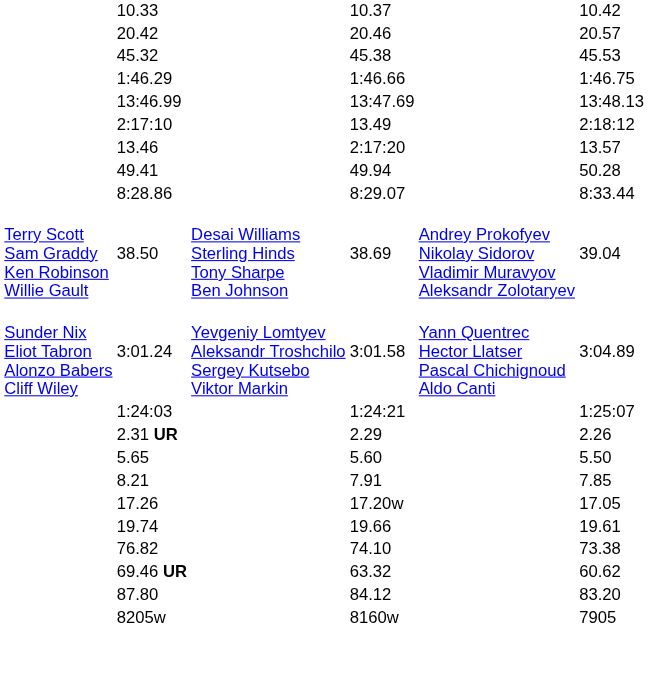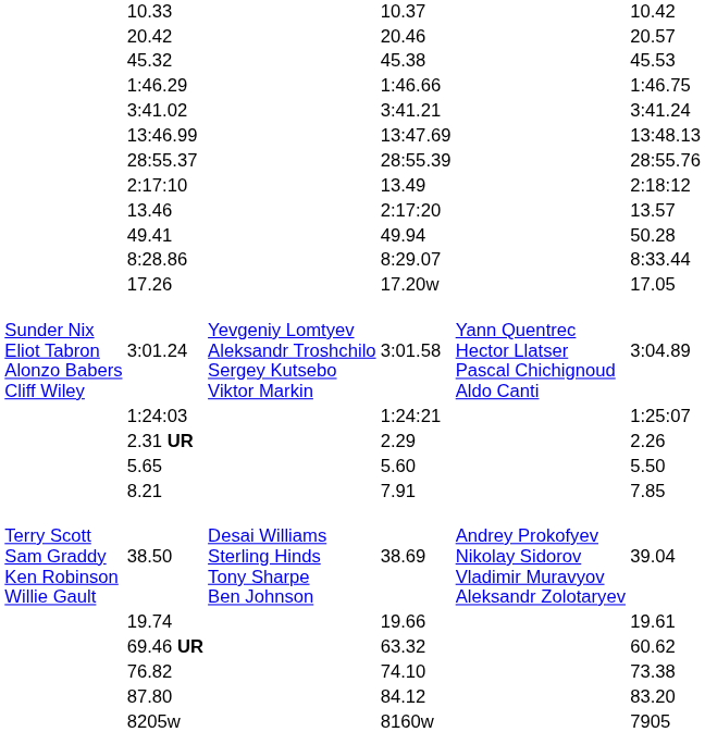 <table>
 <tr>
 <td></td>
 <td></td>
 <td>10.33</td>
 <td></td>
 <td>10.37</td>
 <td></td>
 <td>10.42</td>
 </tr>
 <tr>
 <td></td>
 <td></td>
 <td>20.42</td>
 <td></td>
 <td>20.46</td>
 <td></td>
 <td>20.57</td>
 </tr>
 <tr>
 <td></td>
 <td></td>
 <td>45.32</td>
 <td></td>
 <td>45.38</td>
 <td></td>
 <td>45.53</td>
 </tr>
 <tr>
 <td></td>
 <td></td>
 <td>1:46.29</td>
 <td></td>
 <td>1:46.66</td>
 <td></td>
 <td>1:46.75</td>
 </tr>
 <tr>
 <td></td>
 <td></td>
+<td>3:41.02</td>
+<td></td>
+<td>3:41.21</td>
+<td></td>
+<td>3:41.24</td>
+</tr>
+<tr>
+<td></td>
+<td></td>
 <td>13:46.99</td>
 <td></td>
 <td>13:47.69</td>
 <td></td>
 <td>13:48.13</td>
+</tr>
+<tr>
+<td></td>
+<td></td>
+<td>28:55.37</td>
+<td></td>
+<td>28:55.39</td>
+<td></td>
+<td>28:55.76</td>
 </tr>
 <tr>
 <td></td>
 <td></td>
 <td>2:17:10</td>
 <td></td>
 <td>13.49</td>
 <td></td>
 <td>2:18:12</td>
 </tr>
 <tr>
 <td></td>
 <td></td>
 <td>13.46</td>
 <td></td>
 <td>2:17:20</td>
 <td></td>
 <td>13.57</td>
 </tr>
 <tr>
 <td></td>
 <td></td>
 <td>49.41</td>
 <td></td>
 <td>49.94</td>
 <td></td>
 <td>50.28</td>
 </tr>
 <tr>
 <td></td>
 <td></td>
 <td>8:28.86</td>
 <td></td>
 <td>8:29.07</td>
 <td></td>
 <td>8:33.44</td>
 </tr>
 <tr>
 <td></td>
-<td><br><a href='#'>Terry Scott</a><br><a href='#'>Sam Graddy</a><br><a href='#'>Ken Robinson</a><br><a href='#'>Willie Gault</a></td>
-<td>38.50</td>
-<td><br><a href='#'>Desai Williams</a><br><a href='#'>Sterling Hinds</a><br><a href='#'>Tony Sharpe</a><br><a href='#'>Ben Johnson</a></td>
-<td>38.69</td>
-<td><br><a href='#'>Andrey Prokofyev</a><br><a href='#'>Nikolay Sidorov</a><br><a href='#'>Vladimir Muravyov</a><br><a href='#'>Aleksandr Zolotaryev</a></td>
-<td>39.04</td>
+<td></td>
+<td>17.26</td>
+<td></td>
+<td>17.20w</td>
+<td></td>
+<td>17.05</td>
 </tr>
 <tr>
 <td></td>
 <td><br><a href='#'>Sunder Nix</a><br><a href='#'>Eliot Tabron</a><br><a href='#'>Alonzo Babers</a><br><a href='#'>Cliff Wiley</a></td>
 <td>3:01.24</td>
 <td><br><a href='#'>Yevgeniy Lomtyev</a><br><a href='#'>Aleksandr Troshchilo</a><br><a href='#'>Sergey Kutsebo</a><br><a href='#'>Viktor Markin</a></td>
 <td>3:01.58</td>
 <td><br><a href='#'>Yann Quentrec</a><br><a href='#'>Hector Llatser</a><br><a href='#'>Pascal Chichignoud</a><br><a href='#'>Aldo Canti</a></td>
 <td>3:04.89</td>
 </tr>
 <tr>
 <td></td>
 <td></td>
 <td>1:24:03</td>
 <td></td>
 <td>1:24:21</td>
 <td></td>
 <td>1:25:07</td>
 </tr>
 <tr>
 <td></td>
 <td></td>
 <td>2.31 <strong>UR</strong></td>
 <td></td>
 <td>2.29</td>
 <td></td>
 <td>2.26</td>
 </tr>
 <tr>
 <td></td>
 <td></td>
 <td>5.65</td>
 <td></td>
 <td>5.60</td>
 <td></td>
 <td>5.50</td>
 </tr>
 <tr>
 <td></td>
 <td></td>
 <td>8.21</td>
 <td></td>
 <td>7.91</td>
 <td></td>
 <td>7.85</td>
 </tr>
 <tr>
 <td></td>
-<td></td>
-<td>17.26</td>
-<td></td>
-<td>17.20w</td>
-<td></td>
-<td>17.05</td>
+<td><br><a href='#'>Terry Scott</a><br><a href='#'>Sam Graddy</a><br><a href='#'>Ken Robinson</a><br><a href='#'>Willie Gault</a></td>
+<td>38.50</td>
+<td><br><a href='#'>Desai Williams</a><br><a href='#'>Sterling Hinds</a><br><a href='#'>Tony Sharpe</a><br><a href='#'>Ben Johnson</a></td>
+<td>38.69</td>
+<td><br><a href='#'>Andrey Prokofyev</a><br><a href='#'>Nikolay Sidorov</a><br><a href='#'>Vladimir Muravyov</a><br><a href='#'>Aleksandr Zolotaryev</a></td>
+<td>39.04</td>
 </tr>
 <tr>
 <td></td>
 <td></td>
 <td>19.74</td>
 <td></td>
 <td>19.66</td>
 <td></td>
 <td>19.61</td>
 </tr>
 <tr>
 <td></td>
 <td></td>
+<td>69.46 <strong>UR</strong></td>
+<td></td>
+<td>63.32</td>
+<td></td>
+<td>60.62</td>
+</tr>
+<tr>
+<td></td>
+<td></td>
 <td>76.82</td>
 <td></td>
 <td>74.10</td>
 <td></td>
 <td>73.38</td>
-</tr>
-<tr>
-<td></td>
-<td></td>
-<td>69.46 <strong>UR</strong></td>
-<td></td>
-<td>63.32</td>
-<td></td>
-<td>60.62</td>
 </tr>
 <tr>
 <td></td>
 <td></td>
 <td>87.80</td>
 <td></td>
 <td>84.12</td>
 <td></td>
 <td>83.20</td>
 </tr>
 <tr>
 <td></td>
 <td></td>
 <td>8205w</td>
 <td></td>
 <td>8160w</td>
 <td></td>
 <td>7905</td>
 </tr>
 </table>
